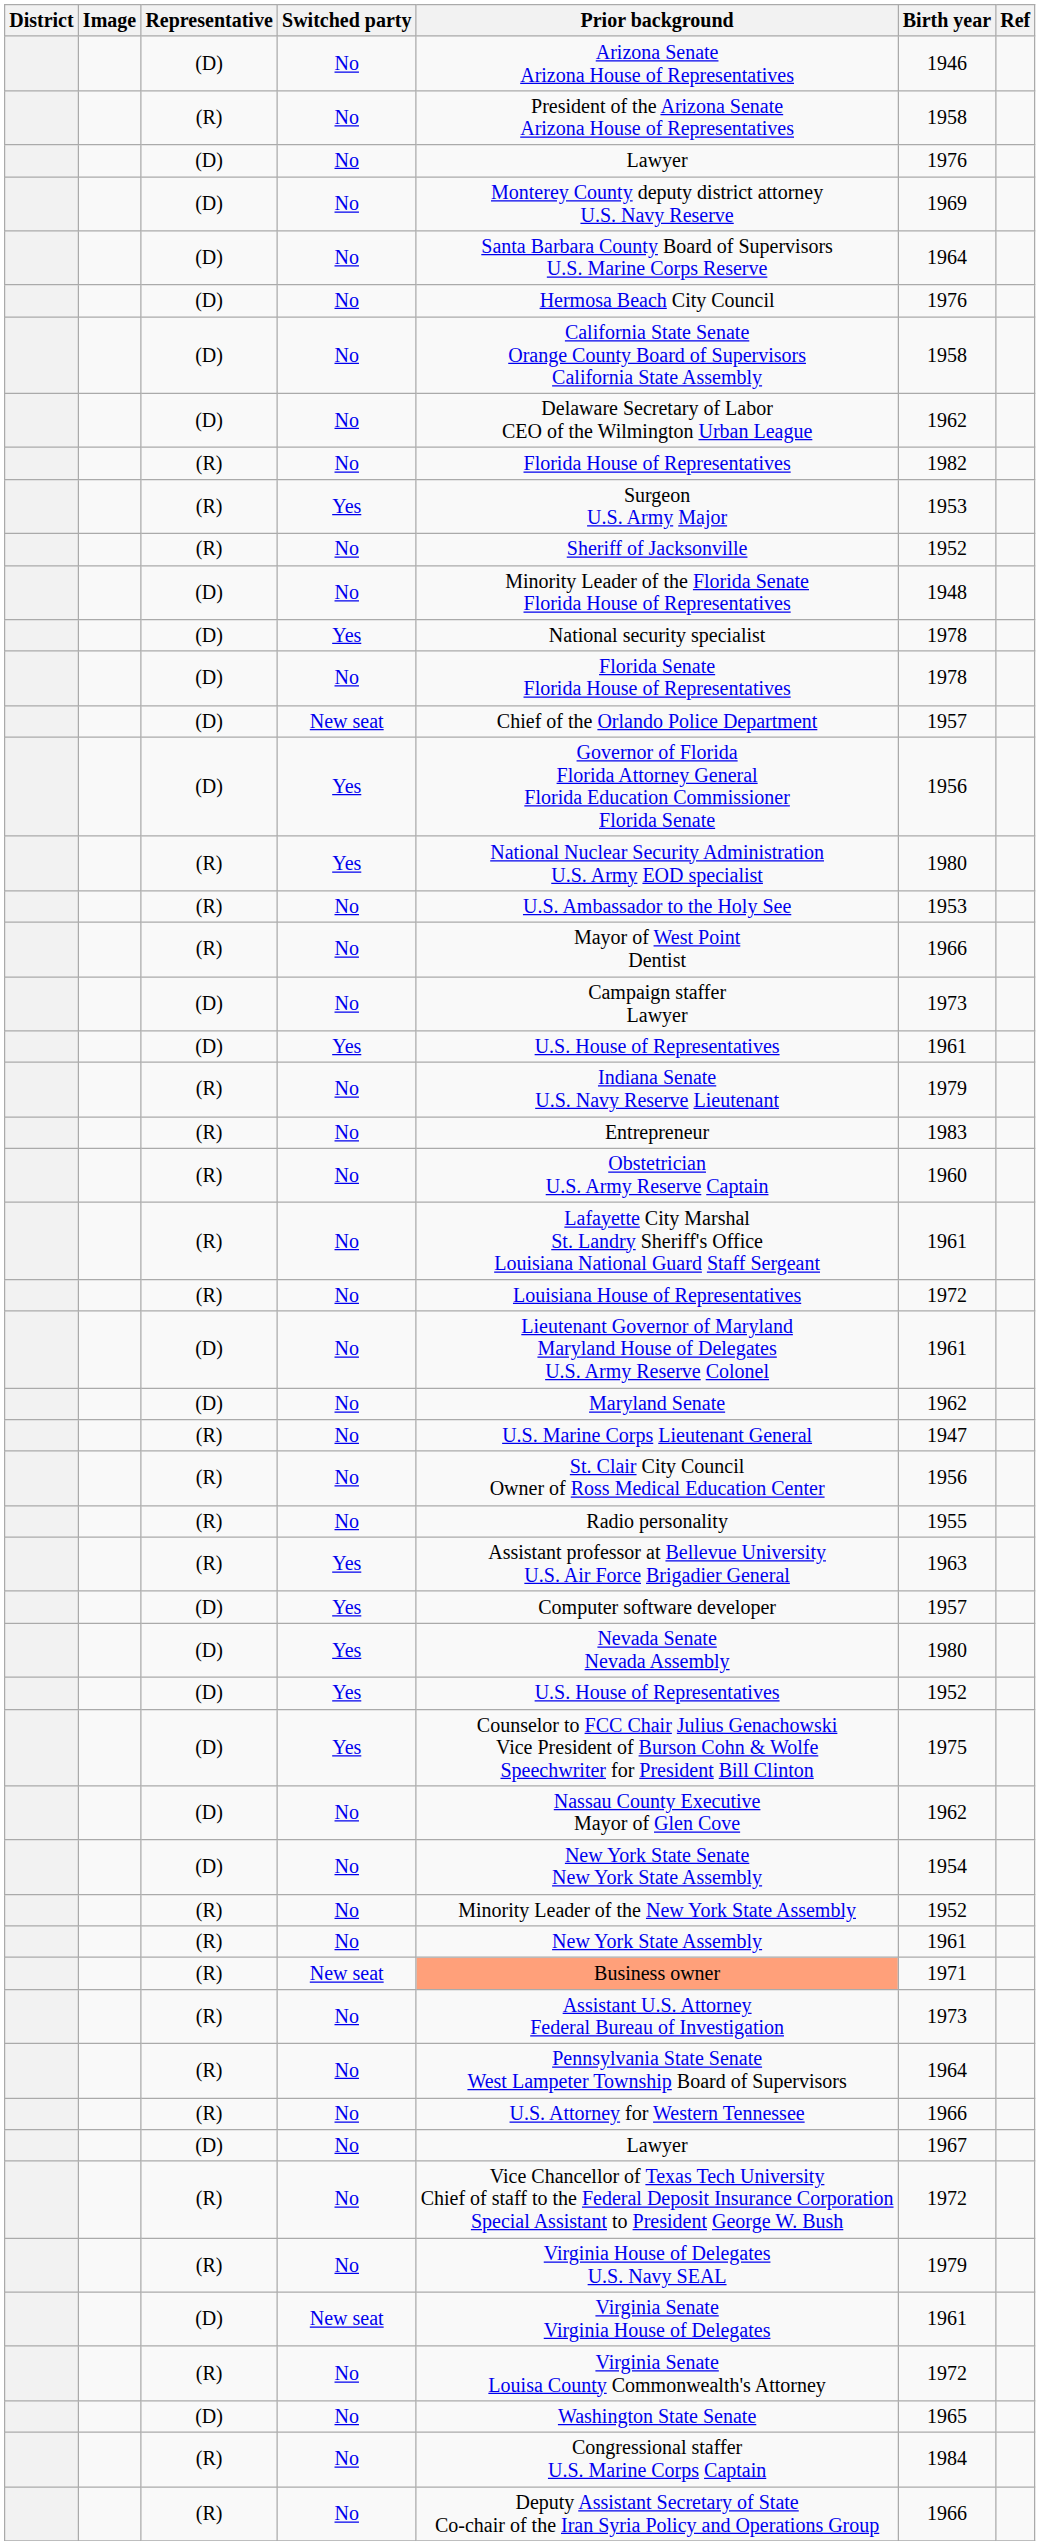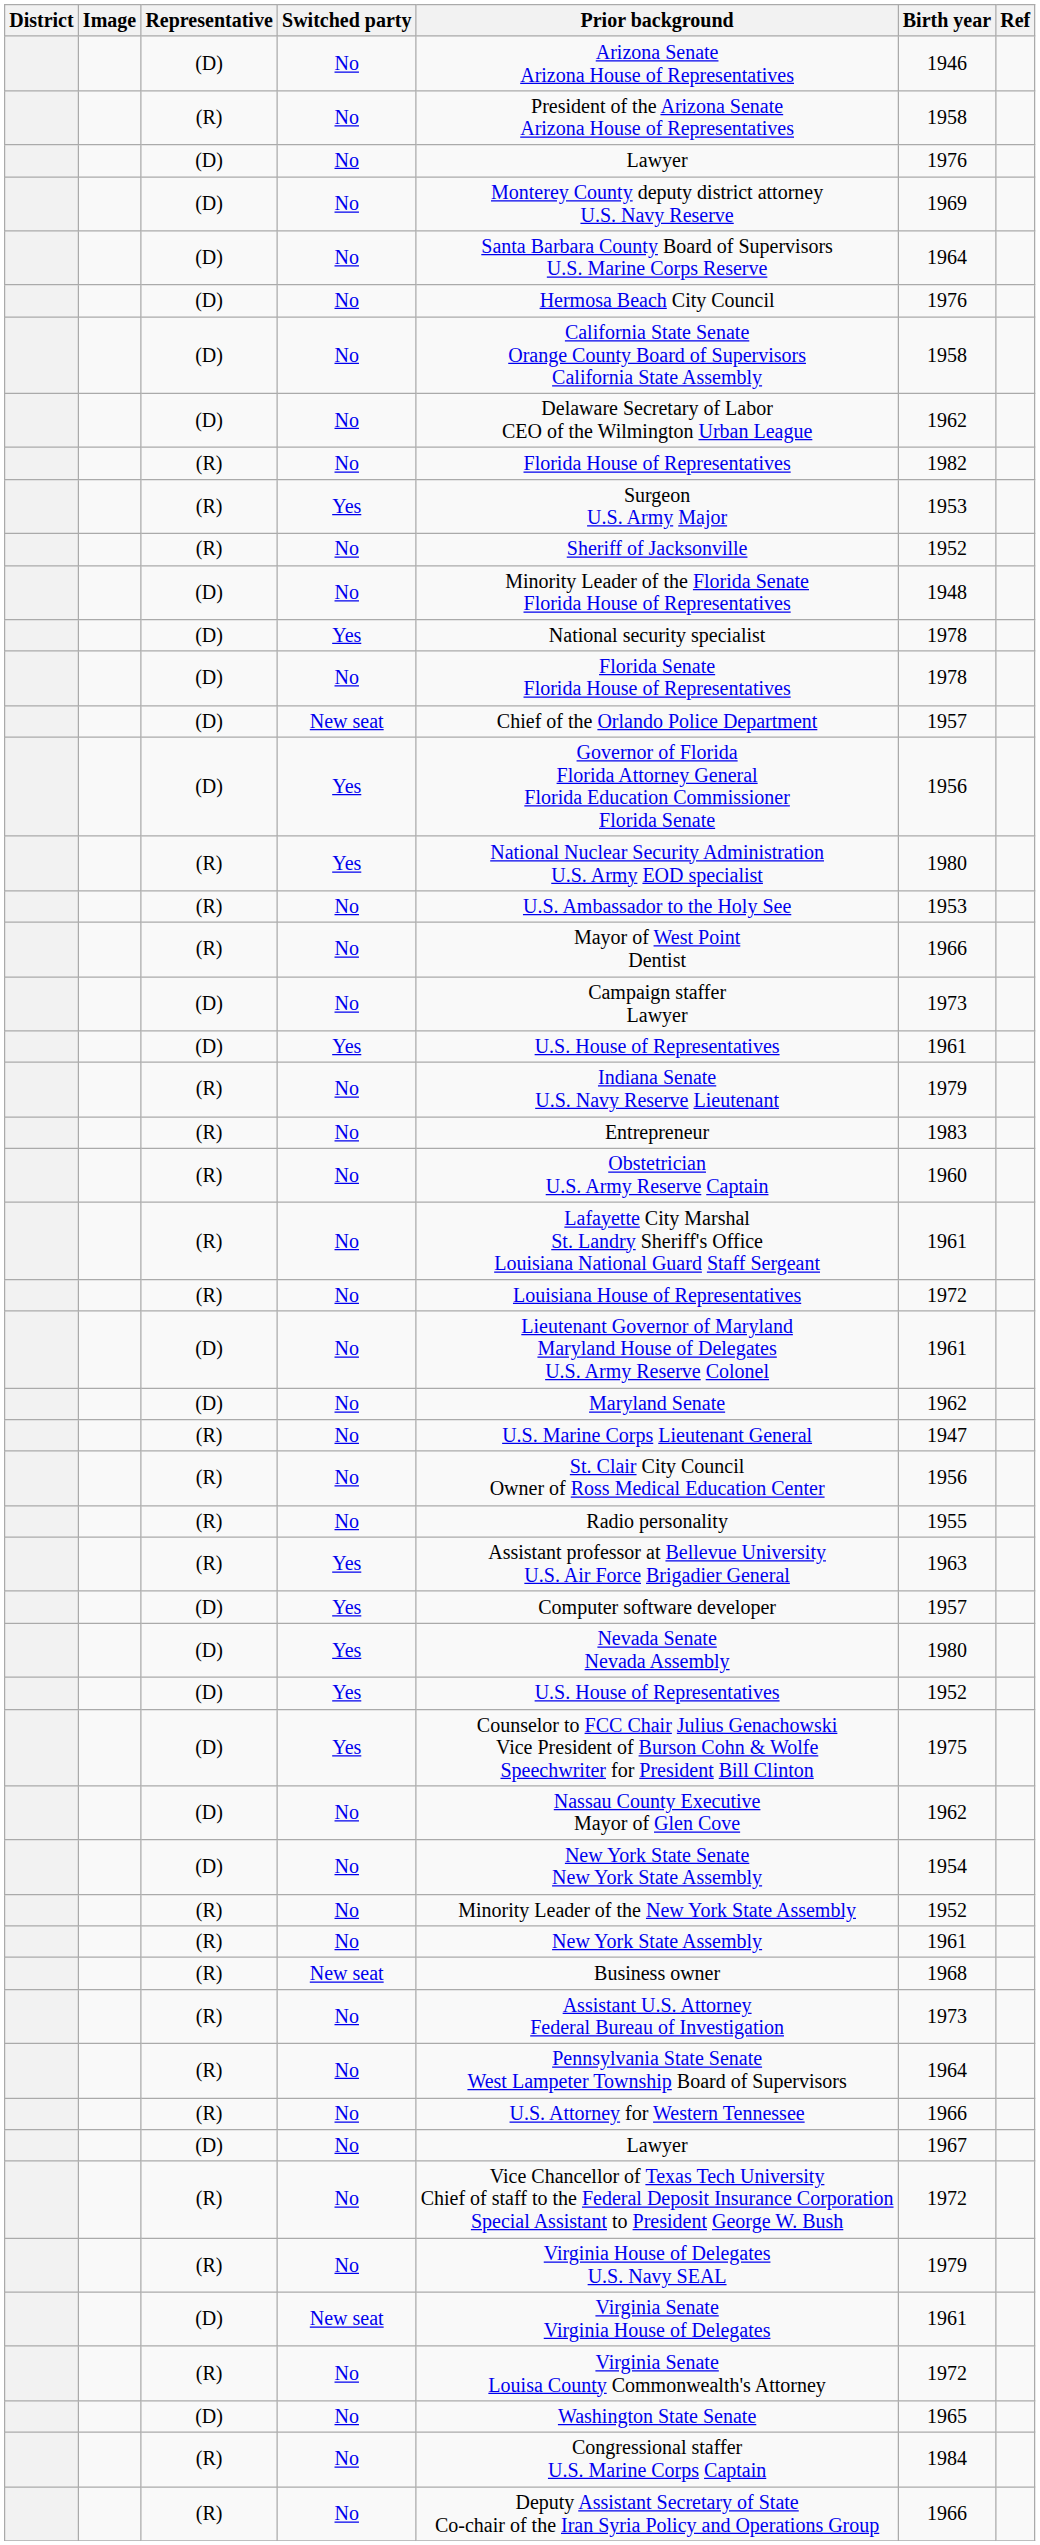 <table class="sortable wikitable" style="text-align:center">
 <tr>
 <th>District</th>
 <th>Image</th>
 <th>Representative</th>
 <th>Switched party</th>
 <th>Prior background</th>
 <th>Birth year</th>
 <th>Ref</th>
 </tr>
 <tr>
 <th></th>
 <td></td>
 <td> (D)</td>
 <td><a href='#'>No</a><br></td>
 <td><a href='#'>Arizona Senate</a><br><a href='#'>Arizona House of Representatives</a></td>
 <td>1946</td>
 <td></td>
 </tr>
 <tr>
 <th></th>
 <td></td>
 <td> (R)</td>
 <td><a href='#'>No</a><br></td>
 <td>President of the <a href='#'>Arizona Senate</a><br><a href='#'>Arizona House of Representatives</a></td>
 <td>1958</td>
 <td></td>
 </tr>
 <tr>
 <th></th>
 <td></td>
 <td> (D)</td>
 <td><a href='#'>No</a><br></td>
 <td>Lawyer</td>
 <td>1976</td>
 <td></td>
 </tr>
 <tr>
 <th></th>
 <td></td>
 <td> (D)</td>
 <td><a href='#'>No</a><br></td>
 <td><a href='#'>Monterey County</a> deputy district attorney<br><a href='#'>U.S. Navy Reserve</a></td>
 <td>1969</td>
 <td></td>
 </tr>
 <tr>
 <th></th>
 <td></td>
 <td> (D)</td>
 <td><a href='#'>No</a><br></td>
 <td><a href='#'>Santa Barbara County</a> Board of Supervisors<br><a href='#'>U.S. Marine Corps Reserve</a></td>
 <td>1964</td>
 <td></td>
 </tr>
 <tr>
 <th></th>
 <td></td>
 <td> (D)</td>
 <td><a href='#'>No</a><br></td>
 <td><a href='#'>Hermosa Beach</a> City Council</td>
 <td>1976</td>
 <td></td>
 </tr>
 <tr>
 <th></th>
 <td></td>
 <td> (D)</td>
 <td><a href='#'>No</a><br></td>
 <td><a href='#'>California State Senate</a><br><a href='#'>Orange County Board of Supervisors</a><br><a href='#'>California State Assembly</a></td>
 <td>1958</td>
 <td></td>
 </tr>
 <tr>
 <th></th>
 <td></td>
 <td> (D)</td>
 <td><a href='#'>No</a><br></td>
 <td>Delaware Secretary of Labor<br>CEO of the Wilmington <a href='#'>Urban League</a></td>
 <td>1962</td>
 <td></td>
 </tr>
 <tr>
 <th></th>
 <td></td>
 <td> (R)</td>
 <td><a href='#'>No</a><br></td>
 <td><a href='#'>Florida House of Representatives</a></td>
 <td>1982</td>
 <td></td>
 </tr>
 <tr>
 <th></th>
 <td></td>
 <td> (R)</td>
 <td><a href='#'>Yes</a><br></td>
 <td>Surgeon<br><a href='#'>U.S. Army</a> <a href='#'>Major</a></td>
 <td>1953</td>
 <td></td>
 </tr>
 <tr>
 <th></th>
 <td></td>
 <td> (R)</td>
 <td><a href='#'>No</a><br></td>
 <td><a href='#'>Sheriff of Jacksonville</a></td>
 <td>1952</td>
 <td></td>
 </tr>
 <tr>
 <th></th>
 <td></td>
 <td> (D)</td>
 <td><a href='#'>No</a><br></td>
 <td>Minority Leader of the <a href='#'>Florida Senate</a><br><a href='#'>Florida House of Representatives</a></td>
 <td>1948</td>
 <td></td>
 </tr>
 <tr>
 <th></th>
 <td></td>
 <td> (D)</td>
 <td><a href='#'>Yes</a><br></td>
 <td>National security specialist</td>
 <td>1978</td>
 <td></td>
 </tr>
 <tr>
 <th></th>
 <td></td>
 <td> (D)</td>
 <td><a href='#'>No</a><br></td>
 <td><a href='#'>Florida Senate</a><br><a href='#'>Florida House of Representatives</a></td>
 <td>1978</td>
 <td></td>
 </tr>
 <tr>
 <th></th>
 <td></td>
 <td> (D)</td>
 <td><a href='#'>New seat</a></td>
 <td>Chief of the <a href='#'>Orlando Police Department</a></td>
 <td>1957</td>
 <td></td>
 </tr>
 <tr>
 <th></th>
 <td></td>
 <td> (D)</td>
 <td><a href='#'>Yes</a><br></td>
 <td><a href='#'>Governor of Florida</a><br><a href='#'>Florida Attorney General</a><br><a href='#'>Florida Education Commissioner</a><br><a href='#'>Florida Senate</a></td>
 <td>1956</td>
 <td></td>
 </tr>
 <tr>
 <th></th>
 <td></td>
 <td> (R)</td>
 <td><a href='#'>Yes</a><br></td>
 <td><a href='#'>National Nuclear Security Administration</a><br><a href='#'>U.S. Army</a> <a href='#'>EOD specialist</a></td>
 <td>1980</td>
 <td></td>
 </tr>
 <tr>
 <th></th>
 <td></td>
 <td> (R)</td>
 <td><a href='#'>No</a><br></td>
 <td><a href='#'>U.S. Ambassador to the Holy See</a></td>
 <td>1953</td>
 <td></td>
 </tr>
 <tr>
 <th></th>
 <td></td>
 <td> (R)</td>
 <td><a href='#'>No</a><br></td>
 <td>Mayor of <a href='#'>West Point</a><br>Dentist</td>
 <td>1966</td>
 <td></td>
 </tr>
 <tr>
 <th></th>
 <td></td>
 <td> (D)</td>
 <td><a href='#'>No</a><br></td>
 <td>Campaign staffer<br>Lawyer</td>
 <td>1973</td>
 <td></td>
 </tr>
 <tr>
 <th></th>
 <td></td>
 <td> (D)</td>
 <td><a href='#'>Yes</a><br></td>
 <td><a href='#'>U.S. House of Representatives</a></td>
 <td>1961</td>
 <td></td>
 </tr>
 <tr>
 <th></th>
 <td></td>
 <td> (R)</td>
 <td><a href='#'>No</a><br></td>
 <td><a href='#'>Indiana Senate</a><br><a href='#'>U.S. Navy Reserve</a> <a href='#'>Lieutenant</a></td>
 <td>1979</td>
 <td></td>
 </tr>
 <tr>
 <th></th>
 <td></td>
 <td> (R)</td>
 <td><a href='#'>No</a><br></td>
 <td>Entrepreneur</td>
 <td>1983</td>
 <td></td>
 </tr>
 <tr>
 <th></th>
 <td></td>
 <td> (R)</td>
 <td><a href='#'>No</a><br></td>
 <td><a href='#'>Obstetrician</a><br><a href='#'>U.S. Army Reserve</a> <a href='#'>Captain</a></td>
 <td>1960</td>
 <td></td>
 </tr>
 <tr>
 <th></th>
 <td></td>
 <td> (R)</td>
 <td><a href='#'>No</a><br></td>
 <td><a href='#'>Lafayette</a> City Marshal<br><a href='#'>St. Landry</a> Sheriff's Office<br><a href='#'>Louisiana National Guard</a> <a href='#'>Staff Sergeant</a></td>
 <td>1961</td>
 <td></td>
 </tr>
 <tr>
 <th></th>
 <td></td>
 <td> (R)</td>
 <td><a href='#'>No</a><br></td>
 <td><a href='#'>Louisiana House of Representatives</a></td>
 <td>1972</td>
 <td></td>
 </tr>
 <tr>
 <th></th>
 <td></td>
 <td> (D)</td>
 <td><a href='#'>No</a><br></td>
 <td><a href='#'>Lieutenant Governor of Maryland</a><br><a href='#'>Maryland House of Delegates</a><br><a href='#'>U.S. Army Reserve</a> <a href='#'>Colonel</a></td>
 <td>1961</td>
 <td></td>
 </tr>
 <tr>
 <th></th>
 <td></td>
 <td> (D)</td>
 <td><a href='#'>No</a><br></td>
 <td><a href='#'>Maryland Senate</a></td>
 <td>1962</td>
 <td></td>
 </tr>
 <tr>
 <th></th>
 <td></td>
 <td> (R)</td>
 <td><a href='#'>No</a><br></td>
 <td><a href='#'>U.S. Marine Corps</a> <a href='#'>Lieutenant General</a></td>
 <td>1947</td>
 <td></td>
 </tr>
 <tr>
 <th></th>
 <td></td>
 <td> (R)</td>
 <td><a href='#'>No</a><br></td>
 <td><a href='#'>St. Clair</a> City Council<br>Owner of <a href='#'>Ross Medical Education Center</a></td>
 <td>1956</td>
 <td></td>
 </tr>
 <tr>
 <th></th>
 <td></td>
 <td> (R)</td>
 <td><a href='#'>No</a><br></td>
 <td>Radio personality</td>
 <td>1955</td>
 <td></td>
 </tr>
 <tr>
 <th></th>
 <td></td>
 <td> (R)</td>
 <td><a href='#'>Yes</a><br></td>
 <td>Assistant professor at <a href='#'>Bellevue University</a><br><a href='#'>U.S. Air Force</a> <a href='#'>Brigadier General</a></td>
 <td>1963</td>
 <td></td>
 </tr>
 <tr>
 <th></th>
 <td></td>
 <td> (D)</td>
 <td><a href='#'>Yes</a><br></td>
 <td>Computer software developer</td>
 <td>1957</td>
 <td></td>
 </tr>
 <tr>
 <th></th>
 <td></td>
 <td> (D)</td>
 <td><a href='#'>Yes</a><br></td>
 <td><a href='#'>Nevada Senate</a><br><a href='#'>Nevada Assembly</a></td>
 <td>1980</td>
 <td></td>
 </tr>
 <tr>
 <th></th>
 <td></td>
 <td> (D)</td>
 <td><a href='#'>Yes</a><br></td>
 <td><a href='#'>U.S. House of Representatives</a></td>
 <td>1952</td>
 <td></td>
 </tr>
 <tr>
 <th></th>
 <td></td>
 <td> (D)</td>
 <td><a href='#'>Yes</a><br></td>
 <td>Counselor to <a href='#'>FCC Chair</a> <a href='#'>Julius Genachowski</a><br>Vice President of <a href='#'>Burson Cohn & Wolfe</a><br><a href='#'>Speechwriter</a> for <a href='#'>President</a> <a href='#'>Bill Clinton</a></td>
 <td>1975</td>
 <td></td>
 </tr>
 <tr>
 <th></th>
 <td></td>
 <td> (D)</td>
 <td><a href='#'>No</a><br></td>
 <td><a href='#'>Nassau County Executive</a><br>Mayor of <a href='#'>Glen Cove</a></td>
 <td>1962</td>
 <td></td>
 </tr>
 <tr>
 <th></th>
 <td></td>
 <td> (D)</td>
 <td><a href='#'>No</a><br></td>
 <td><a href='#'>New York State Senate</a><br><a href='#'>New York State Assembly</a></td>
 <td>1954</td>
 <td></td>
 </tr>
 <tr>
 <th></th>
 <td></td>
 <td> (R)</td>
 <td><a href='#'>No</a><br></td>
 <td>Minority Leader of the <a href='#'>New York State Assembly</a></td>
 <td>1952</td>
 <td></td>
 </tr>
 <tr>
 <th></th>
 <td></td>
 <td> (R)</td>
 <td><a href='#'>No</a><br></td>
 <td><a href='#'>New York State Assembly</a></td>
 <td>1961</td>
 <td></td>
 </tr>
 <tr>
 <th></th>
 <td></td>
 <td> (R)</td>
 <td><a href='#'>New seat</a></td>
-<td style="background: lightsalmon;">Business owner</td>
-<td>1971</td>
+<td>Business owner</td>
+<td>1968</td>
 <td></td>
 </tr>
 <tr>
 <th></th>
 <td></td>
 <td> (R)</td>
 <td><a href='#'>No</a><br></td>
 <td><a href='#'>Assistant U.S. Attorney</a><br><a href='#'>Federal Bureau of Investigation</a></td>
 <td>1973</td>
 <td></td>
 </tr>
 <tr>
 <th></th>
 <td></td>
 <td> (R)</td>
 <td><a href='#'>No</a><br></td>
 <td><a href='#'>Pennsylvania State Senate</a><br><a href='#'>West Lampeter Township</a> Board of Supervisors</td>
 <td>1964</td>
 <td></td>
 </tr>
 <tr>
 <th></th>
 <td></td>
 <td> (R)</td>
 <td><a href='#'>No</a><br></td>
 <td><a href='#'>U.S. Attorney</a> for <a href='#'>Western Tennessee</a></td>
 <td>1966</td>
 <td></td>
 </tr>
 <tr>
 <th></th>
 <td></td>
 <td> (D)</td>
 <td><a href='#'>No</a><br></td>
 <td>Lawyer</td>
 <td>1967</td>
 <td></td>
 </tr>
 <tr>
 <th></th>
 <td></td>
 <td> (R)</td>
 <td><a href='#'>No</a><br></td>
 <td>Vice Chancellor of <a href='#'>Texas Tech University</a><br>Chief of staff to the <a href='#'>Federal Deposit Insurance Corporation</a><br><a href='#'>Special Assistant</a> to <a href='#'>President</a> <a href='#'>George W. Bush</a></td>
 <td>1972</td>
 <td></td>
 </tr>
 <tr>
 <th></th>
 <td></td>
 <td> (R)</td>
 <td><a href='#'>No</a><br></td>
 <td><a href='#'>Virginia House of Delegates</a><br><a href='#'>U.S. Navy SEAL</a></td>
 <td>1979</td>
 <td></td>
 </tr>
 <tr>
 <th></th>
 <td></td>
 <td> (D)</td>
 <td><a href='#'>New seat</a></td>
 <td><a href='#'>Virginia Senate</a><br><a href='#'>Virginia House of Delegates</a></td>
 <td>1961</td>
 <td></td>
 </tr>
 <tr>
 <th></th>
 <td></td>
 <td> (R)</td>
 <td><a href='#'>No</a><br></td>
 <td><a href='#'>Virginia Senate</a><br><a href='#'>Louisa County</a> Commonwealth's Attorney</td>
 <td>1972</td>
 <td></td>
 </tr>
 <tr>
 <th></th>
 <td></td>
 <td> (D)</td>
 <td><a href='#'>No</a><br></td>
 <td><a href='#'>Washington State Senate</a></td>
 <td>1965</td>
 <td></td>
 </tr>
 <tr>
 <th></th>
 <td></td>
 <td> (R)</td>
 <td><a href='#'>No</a><br></td>
 <td>Congressional staffer<br><a href='#'>U.S. Marine Corps</a> <a href='#'>Captain</a></td>
 <td>1984</td>
 <td></td>
 </tr>
 <tr>
 <th></th>
 <td></td>
 <td> (R)</td>
 <td><a href='#'>No</a><br></td>
 <td>Deputy <a href='#'>Assistant Secretary of State</a><br>Co-chair of the <a href='#'>Iran Syria Policy and Operations Group</a></td>
 <td>1966</td>
 <td></td>
 </tr>
 </table>
